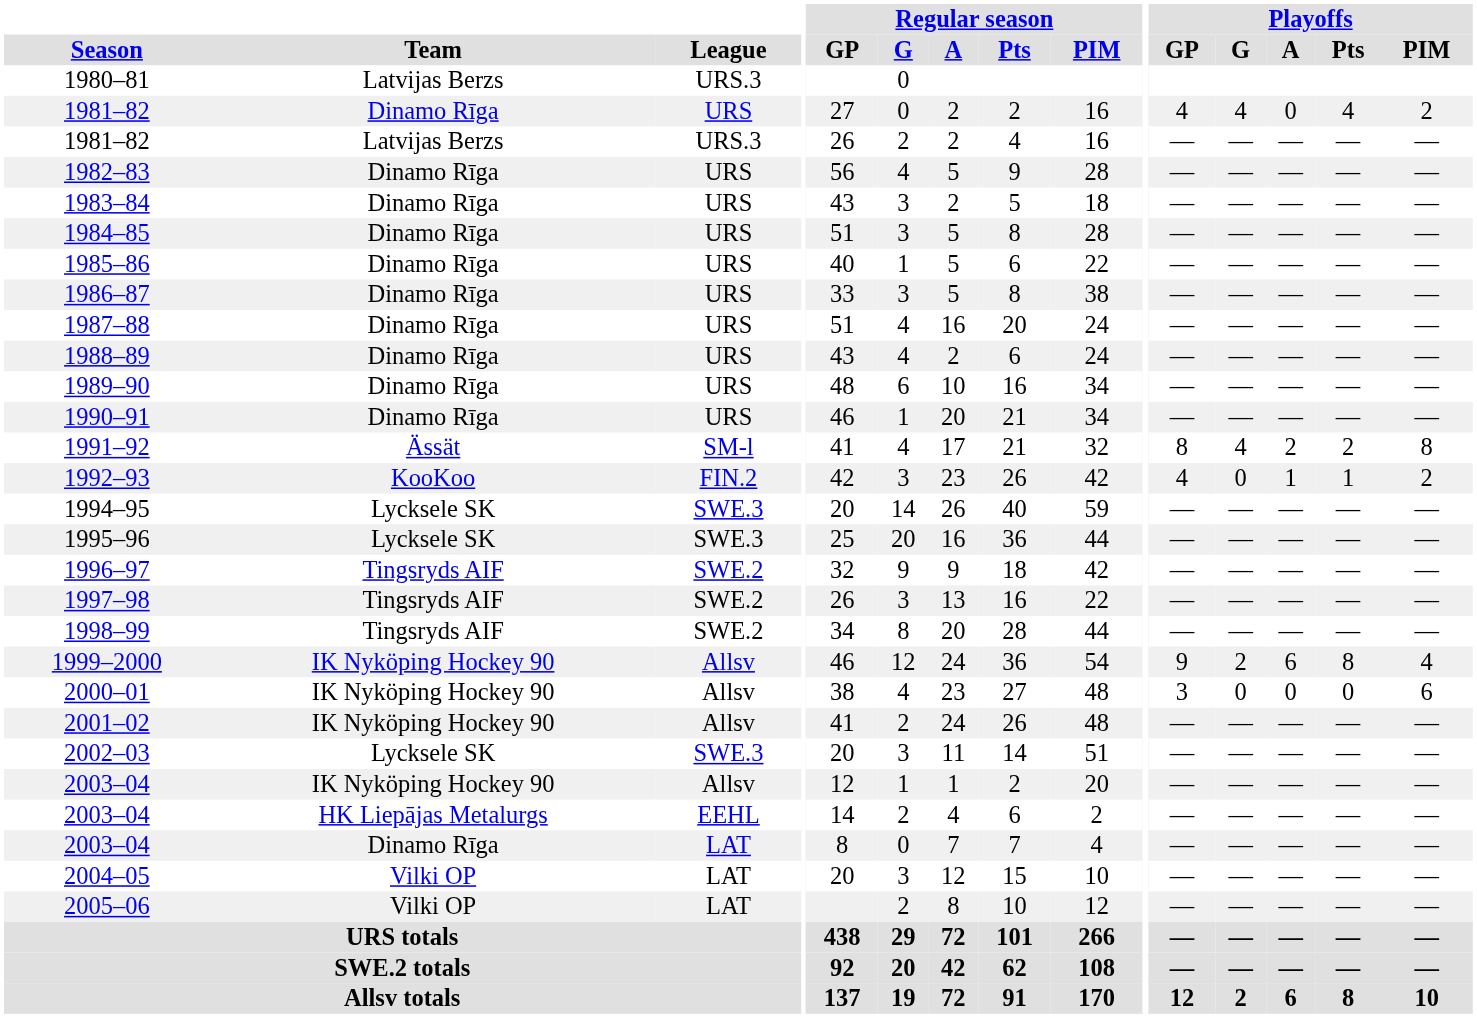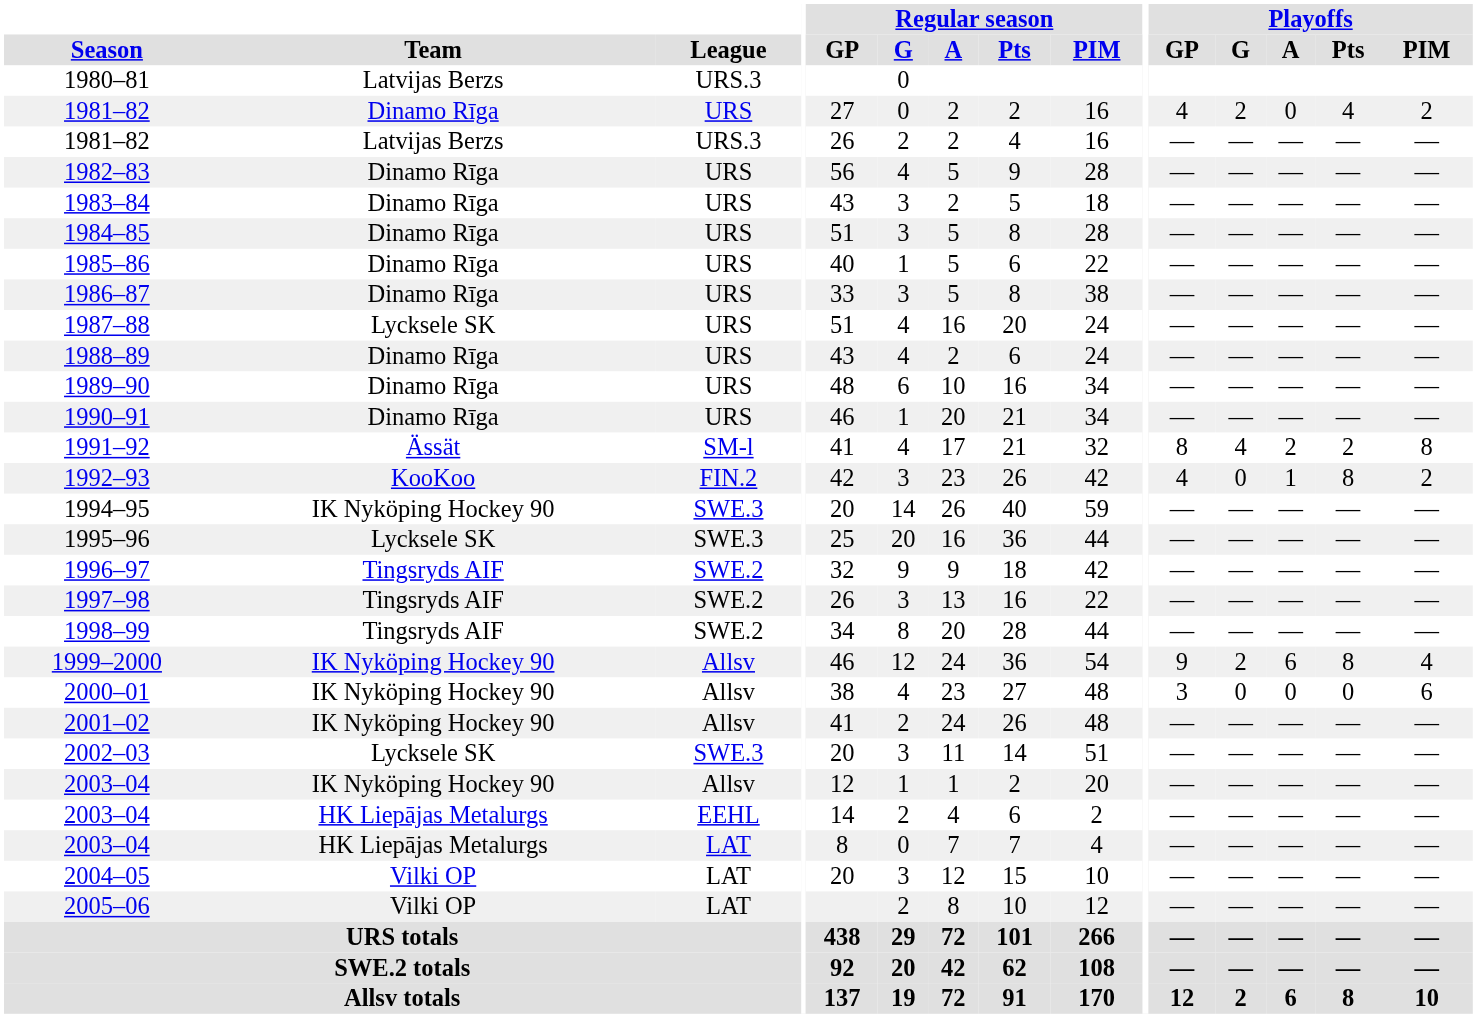 <table border="0" cellpadding="1" cellspacing="0" style="text-align:center; width:60em">
 <tr bgcolor="#e0e0e0">
 <th colspan="3" bgcolor="#ffffff"></th>
 <th rowspan="99" bgcolor="#ffffff"></th>
 <th colspan="5"><a href='#'>Regular season</a></th>
 <th rowspan="99" bgcolor="#ffffff"></th>
 <th colspan="5"><a href='#'>Playoffs</a></th>
 </tr>
 <tr bgcolor="#e0e0e0">
 <th><a href='#'>Season</a></th>
 <th>Team</th>
 <th>League</th>
 <th>GP</th>
 <th><a href='#'>G</a></th>
 <th><a href='#'>A</a></th>
 <th><a href='#'>Pts</a></th>
 <th><a href='#'>PIM</a></th>
 <th>GP</th>
 <th>G</th>
 <th>A</th>
 <th>Pts</th>
 <th>PIM</th>
 </tr>
 <tr>
 <td>1980–81</td>
 <td>Latvijas Berzs</td>
 <td>URS.3</td>
 <td></td>
 <td>0</td>
 <td></td>
 <td></td>
 <td></td>
 <td></td>
 <td></td>
 <td></td>
 <td></td>
 <td></td>
 </tr>
 <tr bgcolor="#f0f0f0">
 <td><a href='#'>1981–82</a></td>
 <td><a href='#'>Dinamo Rīga</a></td>
 <td><a href='#'>URS</a></td>
 <td>27</td>
 <td>0</td>
 <td>2</td>
 <td>2</td>
 <td>16</td>
 <td>4</td>
-<td>4</td>
+<td>2</td>
 <td>0</td>
 <td>4</td>
 <td>2</td>
 </tr>
 <tr>
 <td>1981–82</td>
 <td>Latvijas Berzs</td>
 <td>URS.3</td>
 <td>26</td>
 <td>2</td>
 <td>2</td>
 <td>4</td>
 <td>16</td>
 <td>—</td>
 <td>—</td>
 <td>—</td>
 <td>—</td>
 <td>—</td>
 </tr>
 <tr bgcolor="#f0f0f0">
 <td><a href='#'>1982–83</a></td>
 <td>Dinamo Rīga</td>
 <td>URS</td>
 <td>56</td>
 <td>4</td>
 <td>5</td>
 <td>9</td>
 <td>28</td>
 <td>—</td>
 <td>—</td>
 <td>—</td>
 <td>—</td>
 <td>—</td>
 </tr>
 <tr>
 <td><a href='#'>1983–84</a></td>
 <td>Dinamo Rīga</td>
 <td>URS</td>
 <td>43</td>
 <td>3</td>
 <td>2</td>
 <td>5</td>
 <td>18</td>
 <td>—</td>
 <td>—</td>
 <td>—</td>
 <td>—</td>
 <td>—</td>
 </tr>
 <tr bgcolor="#f0f0f0">
 <td><a href='#'>1984–85</a></td>
 <td>Dinamo Rīga</td>
 <td>URS</td>
 <td>51</td>
 <td>3</td>
 <td>5</td>
 <td>8</td>
 <td>28</td>
 <td>—</td>
 <td>—</td>
 <td>—</td>
 <td>—</td>
 <td>—</td>
 </tr>
 <tr>
 <td><a href='#'>1985–86</a></td>
 <td>Dinamo Rīga</td>
 <td>URS</td>
 <td>40</td>
 <td>1</td>
 <td>5</td>
 <td>6</td>
 <td>22</td>
 <td>—</td>
 <td>—</td>
 <td>—</td>
 <td>—</td>
 <td>—</td>
 </tr>
 <tr bgcolor="#f0f0f0">
 <td><a href='#'>1986–87</a></td>
 <td>Dinamo Rīga</td>
 <td>URS</td>
 <td>33</td>
 <td>3</td>
 <td>5</td>
 <td>8</td>
 <td>38</td>
 <td>—</td>
 <td>—</td>
 <td>—</td>
 <td>—</td>
 <td>—</td>
 </tr>
 <tr>
 <td><a href='#'>1987–88</a></td>
-<td>Dinamo Rīga</td>
+<td>Lycksele SK</td>
 <td>URS</td>
 <td>51</td>
 <td>4</td>
 <td>16</td>
 <td>20</td>
 <td>24</td>
 <td>—</td>
 <td>—</td>
 <td>—</td>
 <td>—</td>
 <td>—</td>
 </tr>
 <tr bgcolor="#f0f0f0">
 <td><a href='#'>1988–89</a></td>
 <td>Dinamo Rīga</td>
 <td>URS</td>
 <td>43</td>
 <td>4</td>
 <td>2</td>
 <td>6</td>
 <td>24</td>
 <td>—</td>
 <td>—</td>
 <td>—</td>
 <td>—</td>
 <td>—</td>
 </tr>
 <tr>
 <td><a href='#'>1989–90</a></td>
 <td>Dinamo Rīga</td>
 <td>URS</td>
 <td>48</td>
 <td>6</td>
 <td>10</td>
 <td>16</td>
 <td>34</td>
 <td>—</td>
 <td>—</td>
 <td>—</td>
 <td>—</td>
 <td>—</td>
 </tr>
 <tr bgcolor="#f0f0f0">
 <td><a href='#'>1990–91</a></td>
 <td>Dinamo Rīga</td>
 <td>URS</td>
 <td>46</td>
 <td>1</td>
 <td>20</td>
 <td>21</td>
 <td>34</td>
 <td>—</td>
 <td>—</td>
 <td>—</td>
 <td>—</td>
 <td>—</td>
 </tr>
 <tr>
 <td><a href='#'>1991–92</a></td>
 <td><a href='#'>Ässät</a></td>
 <td><a href='#'>SM-l</a></td>
 <td>41</td>
 <td>4</td>
 <td>17</td>
 <td>21</td>
 <td>32</td>
 <td>8</td>
 <td>4</td>
 <td>2</td>
 <td>2</td>
 <td>8</td>
 </tr>
 <tr bgcolor="#f0f0f0">
 <td><a href='#'>1992–93</a></td>
 <td><a href='#'>KooKoo</a></td>
 <td><a href='#'>FIN.2</a></td>
 <td>42</td>
 <td>3</td>
 <td>23</td>
 <td>26</td>
 <td>42</td>
 <td>4</td>
 <td>0</td>
 <td>1</td>
-<td>1</td>
+<td>8</td>
 <td>2</td>
 </tr>
 <tr>
 <td>1994–95</td>
-<td>Lycksele SK</td>
+<td>IK Nyköping Hockey 90</td>
 <td><a href='#'>SWE.3</a></td>
 <td>20</td>
 <td>14</td>
 <td>26</td>
 <td>40</td>
 <td>59</td>
 <td>—</td>
 <td>—</td>
 <td>—</td>
 <td>—</td>
 <td>—</td>
 </tr>
 <tr bgcolor="#f0f0f0">
 <td>1995–96</td>
 <td>Lycksele SK</td>
 <td>SWE.3</td>
 <td>25</td>
 <td>20</td>
 <td>16</td>
 <td>36</td>
 <td>44</td>
 <td>—</td>
 <td>—</td>
 <td>—</td>
 <td>—</td>
 <td>—</td>
 </tr>
 <tr>
 <td><a href='#'>1996–97</a></td>
 <td><a href='#'>Tingsryds AIF</a></td>
 <td><a href='#'>SWE.2</a></td>
 <td>32</td>
 <td>9</td>
 <td>9</td>
 <td>18</td>
 <td>42</td>
 <td>—</td>
 <td>—</td>
 <td>—</td>
 <td>—</td>
 <td>—</td>
 </tr>
 <tr bgcolor="#f0f0f0">
 <td><a href='#'>1997–98</a></td>
 <td>Tingsryds AIF</td>
 <td>SWE.2</td>
 <td>26</td>
 <td>3</td>
 <td>13</td>
 <td>16</td>
 <td>22</td>
 <td>—</td>
 <td>—</td>
 <td>—</td>
 <td>—</td>
 <td>—</td>
 </tr>
 <tr>
 <td><a href='#'>1998–99</a></td>
 <td>Tingsryds AIF</td>
 <td>SWE.2</td>
 <td>34</td>
 <td>8</td>
 <td>20</td>
 <td>28</td>
 <td>44</td>
 <td>—</td>
 <td>—</td>
 <td>—</td>
 <td>—</td>
 <td>—</td>
 </tr>
 <tr bgcolor="#f0f0f0">
 <td><a href='#'>1999–2000</a></td>
 <td><a href='#'>IK Nyköping Hockey 90</a></td>
 <td><a href='#'>Allsv</a></td>
 <td>46</td>
 <td>12</td>
 <td>24</td>
 <td>36</td>
 <td>54</td>
 <td>9</td>
 <td>2</td>
 <td>6</td>
 <td>8</td>
 <td>4</td>
 </tr>
 <tr>
 <td><a href='#'>2000–01</a></td>
 <td>IK Nyköping Hockey 90</td>
 <td>Allsv</td>
 <td>38</td>
 <td>4</td>
 <td>23</td>
 <td>27</td>
 <td>48</td>
 <td>3</td>
 <td>0</td>
 <td>0</td>
 <td>0</td>
 <td>6</td>
 </tr>
 <tr bgcolor="#f0f0f0">
 <td><a href='#'>2001–02</a></td>
 <td>IK Nyköping Hockey 90</td>
 <td>Allsv</td>
 <td>41</td>
 <td>2</td>
 <td>24</td>
 <td>26</td>
 <td>48</td>
 <td>—</td>
 <td>—</td>
 <td>—</td>
 <td>—</td>
 <td>—</td>
 </tr>
 <tr>
 <td><a href='#'>2002–03</a></td>
 <td>Lycksele SK</td>
 <td><a href='#'>SWE.3</a></td>
 <td>20</td>
 <td>3</td>
 <td>11</td>
 <td>14</td>
 <td>51</td>
 <td>—</td>
 <td>—</td>
 <td>—</td>
 <td>—</td>
 <td>—</td>
 </tr>
 <tr bgcolor="#f0f0f0">
 <td><a href='#'>2003–04</a></td>
 <td>IK Nyköping Hockey 90</td>
 <td>Allsv</td>
 <td>12</td>
 <td>1</td>
 <td>1</td>
 <td>2</td>
 <td>20</td>
 <td>—</td>
 <td>—</td>
 <td>—</td>
 <td>—</td>
 <td>—</td>
 </tr>
 <tr>
 <td><a href='#'>2003–04</a></td>
 <td><a href='#'>HK Liepājas Metalurgs</a></td>
 <td><a href='#'>EEHL</a></td>
 <td>14</td>
 <td>2</td>
 <td>4</td>
 <td>6</td>
 <td>2</td>
 <td>—</td>
 <td>—</td>
 <td>—</td>
 <td>—</td>
 <td>—</td>
 </tr>
 <tr bgcolor="#f0f0f0">
 <td><a href='#'>2003–04</a></td>
-<td>Dinamo Rīga</td>
+<td>HK Liepājas Metalurgs</td>
 <td><a href='#'>LAT</a></td>
 <td>8</td>
 <td>0</td>
 <td>7</td>
 <td>7</td>
 <td>4</td>
 <td>—</td>
 <td>—</td>
 <td>—</td>
 <td>—</td>
 <td>—</td>
 </tr>
 <tr>
 <td><a href='#'>2004–05</a></td>
 <td><a href='#'>Vilki OP</a></td>
 <td>LAT</td>
 <td>20</td>
 <td>3</td>
 <td>12</td>
 <td>15</td>
 <td>10</td>
 <td>—</td>
 <td>—</td>
 <td>—</td>
 <td>—</td>
 <td>—</td>
 </tr>
 <tr bgcolor="#f0f0f0">
 <td><a href='#'>2005–06</a></td>
 <td>Vilki OP</td>
 <td>LAT</td>
 <td></td>
 <td>2</td>
 <td>8</td>
 <td>10</td>
 <td>12</td>
 <td>—</td>
 <td>—</td>
 <td>—</td>
 <td>—</td>
 <td>—</td>
 </tr>
 <tr bgcolor="#e0e0e0">
 <th colspan="3">URS totals</th>
 <th>438</th>
 <th>29</th>
 <th>72</th>
 <th>101</th>
 <th>266</th>
 <th>—</th>
 <th>—</th>
 <th>—</th>
 <th>—</th>
 <th>—</th>
 </tr>
 <tr bgcolor="#e0e0e0">
 <th colspan="3">SWE.2 totals</th>
 <th>92</th>
 <th>20</th>
 <th>42</th>
 <th>62</th>
 <th>108</th>
 <th>—</th>
 <th>—</th>
 <th>—</th>
 <th>—</th>
 <th>—</th>
 </tr>
 <tr bgcolor="#e0e0e0">
 <th colspan="3">Allsv totals</th>
 <th>137</th>
 <th>19</th>
 <th>72</th>
 <th>91</th>
 <th>170</th>
 <th>12</th>
 <th>2</th>
 <th>6</th>
 <th>8</th>
 <th>10</th>
 </tr>
 </table>
